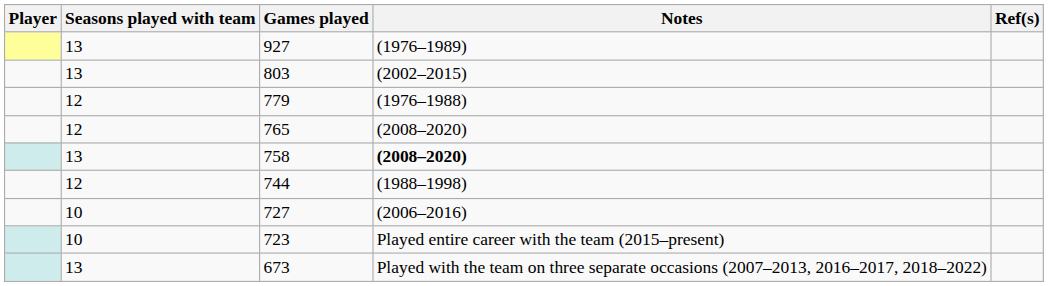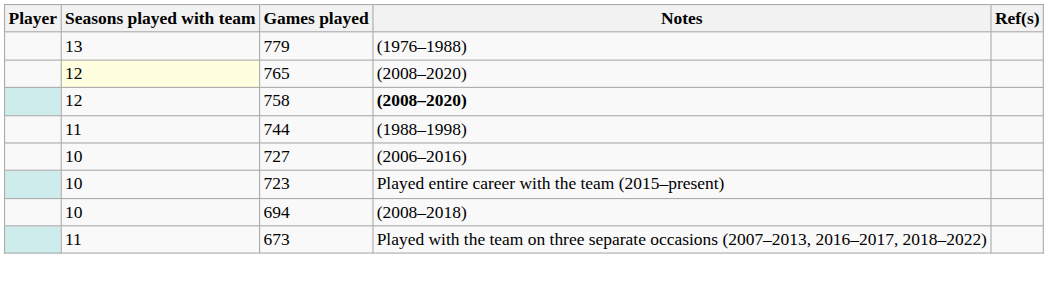 <table class="wikitable sortable plainrowheaders">
 <tr>
 <th scope="col">Player</th>
 <th scope="col">Seasons played with team</th>
 <th scope="col">Games played</th>
 <th scope="col">Notes</th>
 <th scope="col" class="unsortable">Ref(s)</th>
 </tr>
 <tr>
-<td style="background:#FFFF99"></td>
-<td>13</td>
-<td>927</td>
-<td>(1976–1989)</td>
-<td></td>
-</tr>
-<tr>
 <td></td>
 <td>13</td>
-<td>803</td>
-<td>(2002–2015)</td>
-<td></td>
-</tr>
-<tr>
-<td></td>
-<td>12</td>
 <td>779</td>
 <td>(1976–1988)</td>
 <td></td>
 </tr>
 <tr>
 <td></td>
-<td>12</td>
+<td style="background: lightyellow;">12</td>
 <td>765</td>
 <td>(2008–2020)</td>
 <td></td>
 </tr>
 <tr>
 <td style="background:#CFECEC"></td>
-<td>13</td>
+<td>12</td>
 <td>758</td>
 <td><strong>(2008–2020)</strong></td>
 <td></td>
 </tr>
 <tr>
 <td></td>
-<td>12</td>
+<td>11</td>
 <td>744</td>
 <td>(1988–1998)</td>
 <td></td>
 </tr>
 <tr>
 <td></td>
 <td>10</td>
 <td>727</td>
 <td>(2006–2016)</td>
 <td></td>
 </tr>
 <tr>
 <td style="background:#CFECEC"></td>
 <td>10</td>
 <td>723</td>
 <td>Played entire career with the team (2015–present)</td>
 <td></td>
 </tr>
 <tr>
+<td></td>
+<td>10</td>
+<td>694</td>
+<td>(2008–2018)</td>
+<td></td>
+</tr>
+<tr>
 <td style="background:#CFECEC"></td>
-<td>13</td>
+<td>11</td>
 <td>673</td>
 <td>Played with the team on three separate occasions (2007–2013, 2016–2017, 2018–2022)</td>
 <td></td>
 </tr>
 </table>
